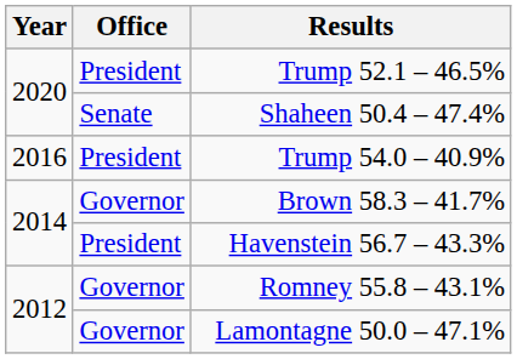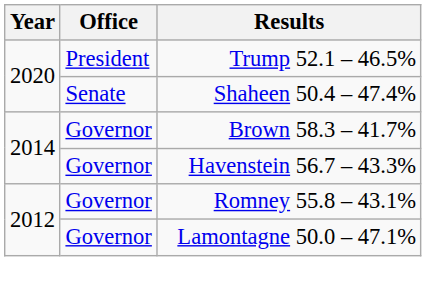 <table class=wikitable>
 <tr>
 <th width="30">Year</th>
 <th width="60">Office</th>
 <th width="180">Results</th>
 </tr>
 <tr>
 <td rowspan="2">2020</td>
 <td><a href='#'>President</a></td>
 <td align="right" ><a href='#'>Trump</a> 52.1 – 46.5%</td>
 </tr>
 <tr>
 <td><a href='#'>Senate</a></td>
 <td align="right" ><a href='#'>Shaheen</a> 50.4 – 47.4%</td>
 </tr>
 <tr>
-<td>2016</td>
-<td><a href='#'>President</a></td>
-<td align="right" ><a href='#'>Trump</a> 54.0 – 40.9%</td>
-</tr>
-<tr>
 <td rowspan="2">2014</td>
 <td><a href='#'>Governor</a></td>
 <td align="right" ><a href='#'>Brown</a> 58.3 – 41.7%</td>
 </tr>
 <tr>
-<td><a href='#'>President</a></td>
+<td><a href='#'>Governor</a></td>
 <td align="right" ><a href='#'>Havenstein</a> 56.7 – 43.3%</td>
 </tr>
 <tr>
 <td rowspan="2">2012</td>
 <td><a href='#'>Governor</a></td>
 <td align="right" ><a href='#'>Romney</a> 55.8 – 43.1%</td>
 </tr>
 <tr>
 <td><a href='#'>Governor</a></td>
 <td align="right" ><a href='#'>Lamontagne</a> 50.0 – 47.1%</td>
 </tr>
 </table>
